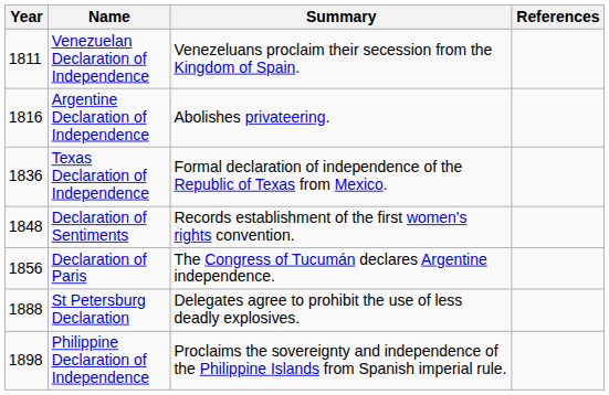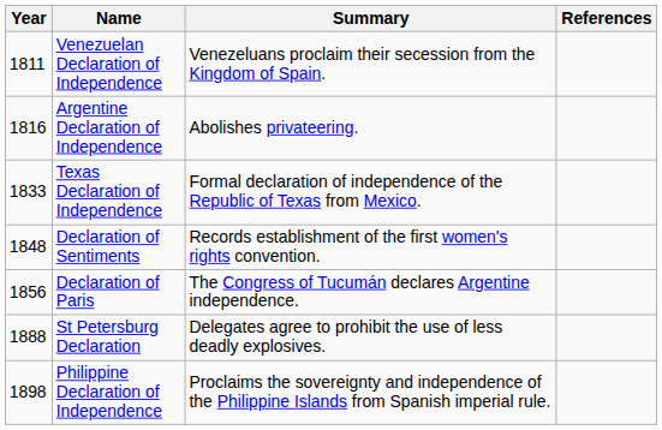 <table class="sortable wikitable" style="width: 100%">
 <tr>
 <th width="4%">Year</th>
 <th width="19%">Name</th>
 <th width="53%" class="unsortable">Summary</th>
 <th width="4%" class="unsortable">References</th>
 </tr>
 <tr>
 <td>1811</td>
 <td><a href='#'>Venezuelan Declaration of Independence</a></td>
 <td>Venezeluans proclaim their secession from the <a href='#'>Kingdom of Spain</a>.</td>
 <td></td>
 </tr>
 <tr>
 <td>1816</td>
 <td><a href='#'>Argentine Declaration of Independence</a></td>
 <td>Abolishes <a href='#'>privateering</a>.</td>
 <td></td>
 </tr>
 <tr>
-<td>1836</td>
+<td>1833</td>
 <td><a href='#'>Texas Declaration of Independence</a></td>
 <td>Formal declaration of independence of the <a href='#'>Republic of Texas</a> from <a href='#'>Mexico</a>.</td>
 <td></td>
 </tr>
 <tr>
 <td>1848</td>
 <td><a href='#'>Declaration of Sentiments</a></td>
 <td>Records establishment of the first <a href='#'>women's rights</a> convention.</td>
 <td></td>
 </tr>
 <tr>
 <td>1856</td>
 <td><a href='#'>Declaration of Paris</a></td>
 <td>The <a href='#'>Congress of Tucumán</a> declares <a href='#'>Argentine</a> independence.</td>
 <td></td>
 </tr>
 <tr>
 <td>1888</td>
 <td><a href='#'>St Petersburg Declaration</a></td>
 <td>Delegates agree to prohibit the use of less deadly explosives.</td>
 <td></td>
 </tr>
 <tr>
 <td>1898</td>
 <td><a href='#'>Philippine Declaration of Independence</a></td>
 <td>Proclaims the sovereignty and independence of the <a href='#'>Philippine Islands</a> from Spanish imperial rule.</td>
 <td></td>
 </tr>
 </table>
